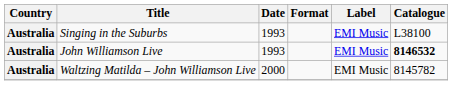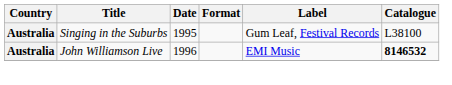 <table class="wikitable plainrowheaders">
 <tr>
 <th scope="col">Country</th>
 <th scope="col">Title</th>
 <th scope="col">Date</th>
 <th scope="col">Format</th>
 <th scope="col">Label</th>
 <th scope="col">Catalogue</th>
 </tr>
 <tr>
 <th scope="row">Australia</th>
 <td><em>Singing in the Suburbs</em></td>
-<td>1993</td>
+<td>1995</td>
 <td></td>
-<td><a href='#'>EMI Music</a></td>
+<td>Gum Leaf, <a href='#'>Festival Records</a></td>
 <td>L38100</td>
 </tr>
 <tr>
 <th scope="row">Australia</th>
 <td><em>John Williamson Live </em></td>
-<td>1993</td>
+<td>1996</td>
 <td></td>
 <td><a href='#'>EMI Music</a></td>
 <td><strong>8146532</strong></td>
 </tr>
 <tr>
-<th scope="row">Australia</th>
-<td><em>Waltzing Matilda – John Williamson Live </em></td>
-<td>2000</td>
-<td></td>
-<td>EMI Music</td>
-<td>8145782</td>
-</tr>
-<tr>
 </tr>
 </table>
